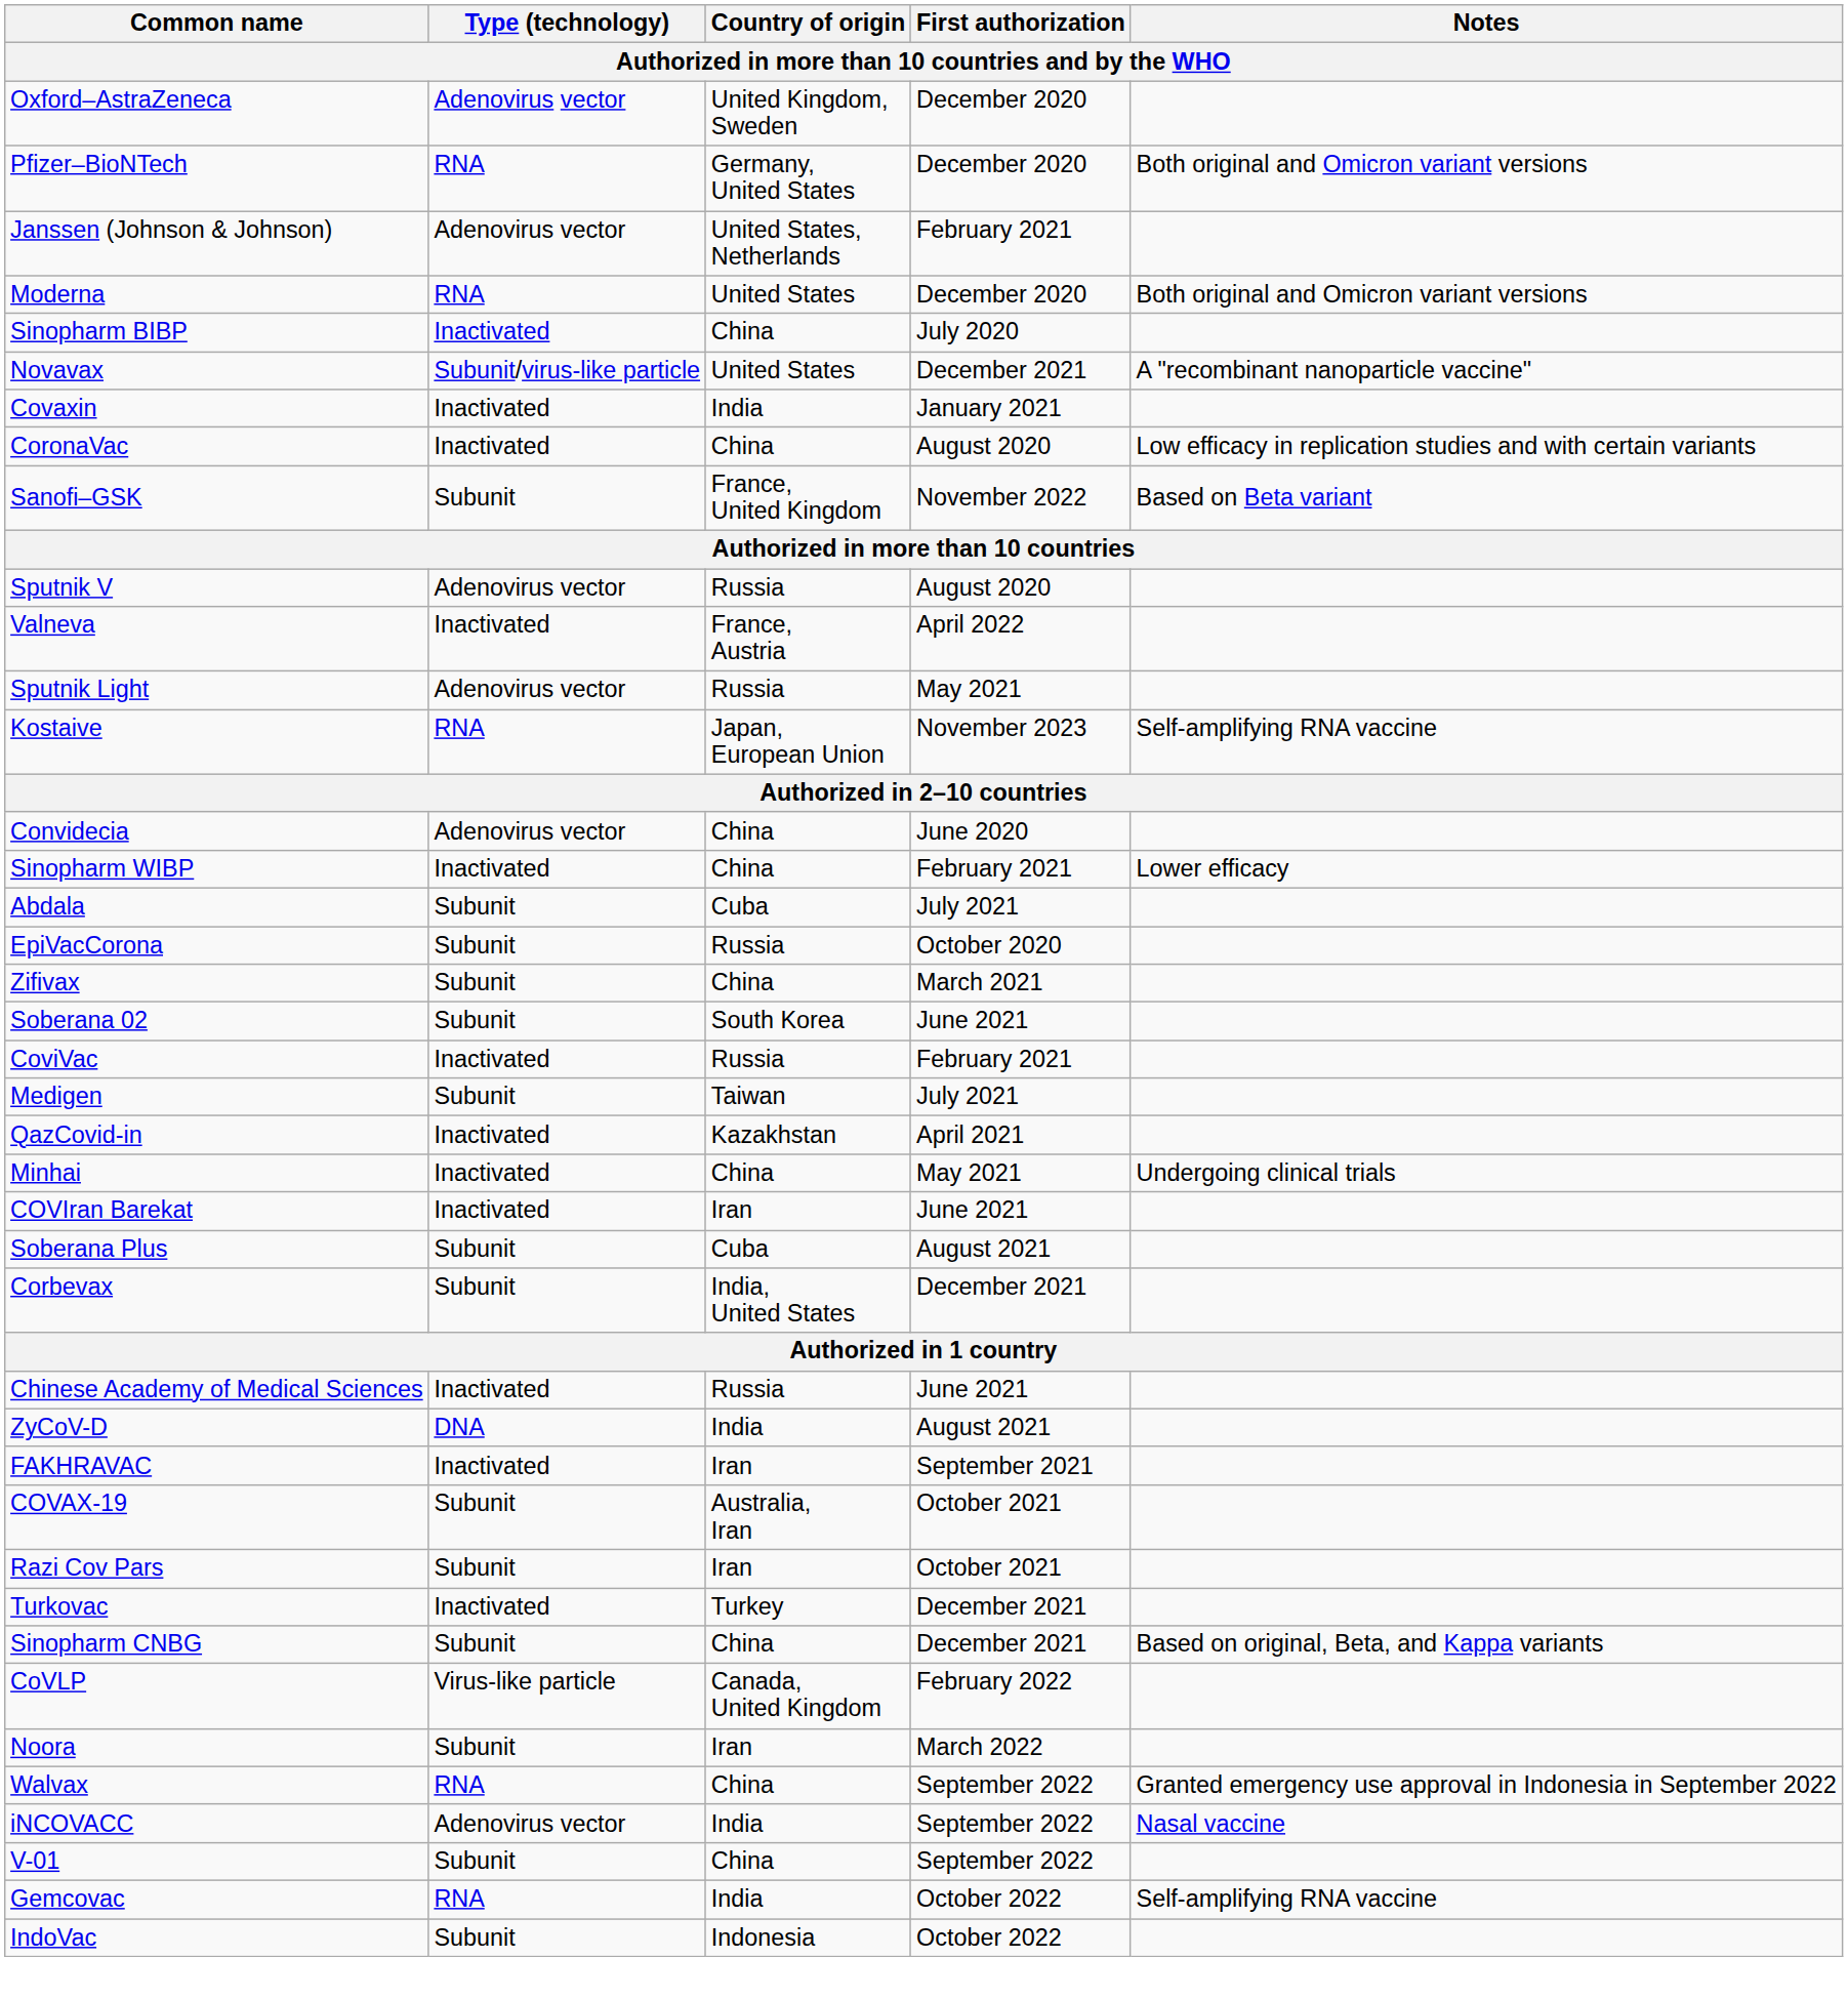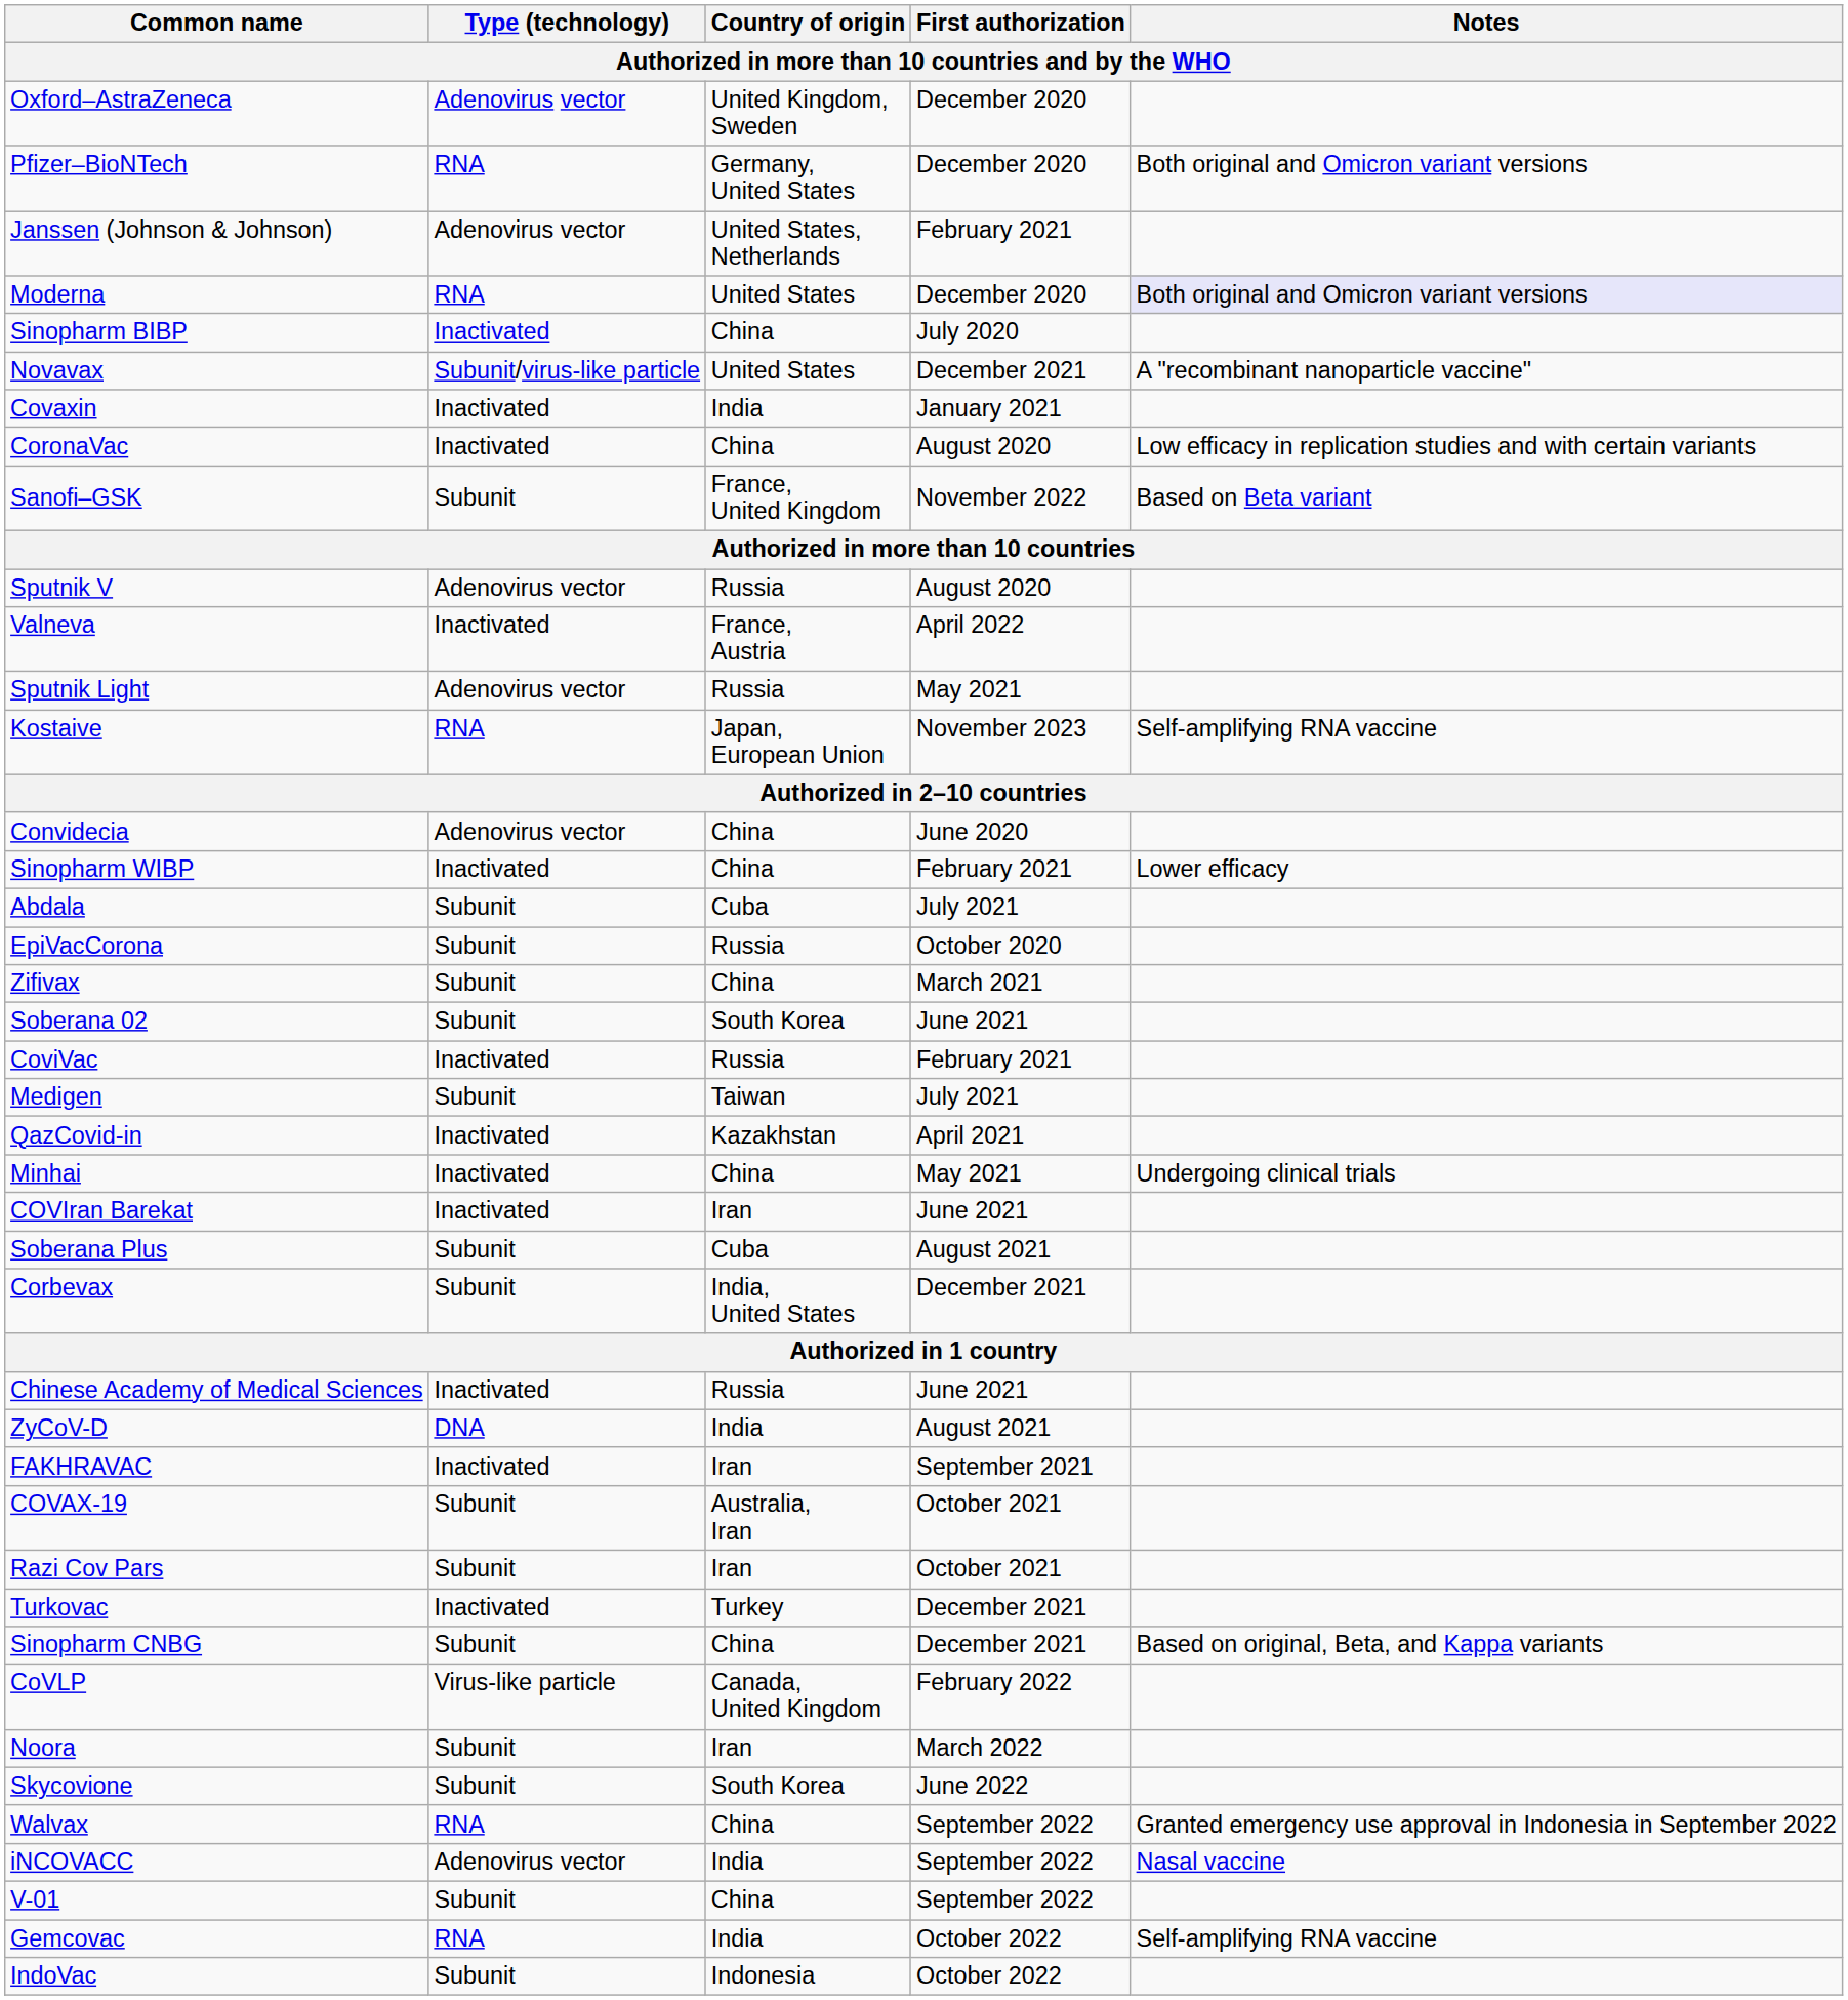 <table class="wikitable sortable sticky-header mw-datatable">
 <tr>
 <th scope="col">Common name</th>
 <th scope="col"><a href='#'>Type</a> (technology)</th>
 <th scope="col">Country of origin</th>
 <th>First authorization</th>
 <th>Notes</th>
 </tr>
 <tr>
 <th colspan="5">Authorized in more than 10 countries and by the <a href='#'>WHO</a></th>
 </tr>
 <tr valign="top">
 <td><a href='#'>Oxford–AstraZeneca</a></td>
 <td><a href='#'>Adenovirus</a> <a href='#'>vector</a></td>
 <td>United Kingdom,<br>Sweden</td>
 <td>December 2020</td>
 <td></td>
 </tr>
 <tr valign="top">
 <td><a href='#'>Pfizer–BioNTech</a></td>
 <td><a href='#'>RNA</a></td>
 <td>Germany,<br>United States</td>
 <td>December 2020</td>
 <td>Both original and <a href='#'>Omicron variant</a> versions</td>
 </tr>
 <tr valign="top">
 <td><a href='#'>Janssen</a> (Johnson & Johnson)</td>
 <td>Adenovirus vector</td>
 <td>United States,<br>Netherlands</td>
 <td>February 2021</td>
 <td></td>
 </tr>
 <tr valign="top">
 <td><a href='#'>Moderna</a></td>
 <td><a href='#'>RNA</a></td>
 <td>United States</td>
 <td>December 2020</td>
-<td>Both original and Omicron variant versions</td>
+<td style="background: lavender;">Both original and Omicron variant versions</td>
 </tr>
 <tr valign="top">
 <td><a href='#'>Sinopharm BIBP</a></td>
 <td><a href='#'>Inactivated</a></td>
 <td>China</td>
 <td>July 2020</td>
 <td></td>
 </tr>
 <tr valign="top">
 <td><a href='#'>Novavax</a></td>
 <td><a href='#'>Subunit</a>/<a href='#'>virus-like particle</a></td>
 <td>United States</td>
 <td>December 2021</td>
 <td>A "recombinant nanoparticle vaccine"</td>
 </tr>
 <tr valign="top">
 <td><a href='#'>Covaxin</a></td>
 <td>Inactivated</td>
 <td>India</td>
 <td>January 2021</td>
 <td></td>
 </tr>
 <tr valign="top">
 <td><a href='#'>CoronaVac</a></td>
 <td>Inactivated</td>
 <td>China</td>
 <td>August 2020</td>
 <td>Low efficacy in replication studies and with certain variants</td>
 </tr>
 <tr>
 <td><a href='#'>Sanofi–GSK</a></td>
 <td>Subunit</td>
 <td>France,<br>United Kingdom</td>
 <td>November 2022</td>
 <td>Based on <a href='#'>Beta variant</a></td>
 </tr>
 <tr>
 <th colspan="5">Authorized in more than 10 countries</th>
 </tr>
 <tr valign="top">
 <td><a href='#'>Sputnik V</a></td>
 <td>Adenovirus vector</td>
 <td>Russia</td>
 <td>August 2020</td>
 <td></td>
 </tr>
 <tr valign="top">
 <td><a href='#'>Valneva</a></td>
 <td>Inactivated</td>
 <td>France,<br>Austria</td>
 <td>April 2022</td>
 <td></td>
 </tr>
 <tr valign="top">
 <td><a href='#'>Sputnik Light</a></td>
 <td>Adenovirus vector</td>
 <td>Russia</td>
 <td>May 2021</td>
 <td></td>
 </tr>
 <tr valign="top">
 <td><a href='#'>Kostaive</a></td>
 <td><a href='#'>RNA</a></td>
 <td>Japan,<br>European Union</td>
 <td>November 2023</td>
 <td>Self-amplifying RNA vaccine</td>
 </tr>
 <tr>
 <th colspan="5">Authorized in 2–10 countries</th>
 </tr>
 <tr valign="top">
 <td><a href='#'>Convidecia</a></td>
 <td>Adenovirus vector</td>
 <td>China</td>
 <td>June 2020</td>
 <td></td>
 </tr>
 <tr valign="top">
 <td><a href='#'>Sinopharm WIBP</a></td>
 <td>Inactivated</td>
 <td>China</td>
 <td>February 2021</td>
 <td>Lower efficacy</td>
 </tr>
 <tr valign="top">
 <td><a href='#'>Abdala</a></td>
 <td>Subunit</td>
 <td>Cuba</td>
 <td>July 2021</td>
 <td></td>
 </tr>
 <tr valign="top">
 <td><a href='#'>EpiVacCorona</a><wbr></td>
 <td>Subunit</td>
 <td>Russia</td>
 <td>October 2020</td>
 <td></td>
 </tr>
 <tr valign="top">
 <td><a href='#'>Zifivax</a></td>
 <td>Subunit</td>
 <td>China</td>
 <td>March 2021</td>
 <td></td>
 </tr>
 <tr valign="top">
 <td><a href='#'>Soberana 02</a></td>
 <td>Subunit</td>
 <td>South Korea</td>
 <td>June 2021</td>
 <td></td>
 </tr>
 <tr valign="top">
 <td><a href='#'>CoviVac</a></td>
 <td>Inactivated</td>
 <td>Russia</td>
 <td>February 2021</td>
 <td></td>
 </tr>
 <tr valign="top">
 <td><a href='#'>Medigen</a></td>
 <td>Subunit</td>
 <td>Taiwan</td>
 <td>July 2021</td>
 <td></td>
 </tr>
 <tr valign="top">
 <td><a href='#'>QazCovid-in</a></td>
 <td>Inactivated</td>
 <td>Kazakhstan</td>
 <td>April 2021</td>
 <td></td>
 </tr>
 <tr valign="top">
 <td><a href='#'>Minhai</a></td>
 <td>Inactivated</td>
 <td>China</td>
 <td>May 2021</td>
 <td>Undergoing clinical trials</td>
 </tr>
 <tr valign="top">
 <td><a href='#'>COVIran Barekat</a></td>
 <td>Inactivated</td>
 <td>Iran</td>
 <td>June 2021</td>
 <td></td>
 </tr>
 <tr valign="top">
 <td><a href='#'>Soberana Plus</a></td>
 <td>Subunit</td>
 <td>Cuba</td>
 <td>August 2021</td>
 <td></td>
 </tr>
 <tr valign="top">
 <td><a href='#'>Corbevax</a><wbr></td>
 <td>Subunit</td>
 <td>India,<br>United States</td>
 <td>December 2021</td>
 <td></td>
 </tr>
 <tr>
 <th colspan="5">Authorized in 1 country</th>
 </tr>
 <tr valign="top">
 <td><a href='#'>Chinese Academy of Medical Sciences</a></td>
 <td>Inactivated</td>
 <td>Russia</td>
 <td>June 2021</td>
 <td></td>
 </tr>
 <tr valign="top">
 <td><a href='#'>ZyCoV-D</a><wbr></td>
 <td><a href='#'>DNA</a></td>
 <td>India</td>
 <td>August 2021</td>
 <td></td>
 </tr>
 <tr valign="top">
 <td><a href='#'>FAKHRAVAC</a></td>
 <td>Inactivated</td>
 <td>Iran</td>
 <td>September 2021</td>
 <td></td>
 </tr>
 <tr valign="top">
 <td><a href='#'>COVAX-19</a></td>
 <td>Subunit</td>
 <td>Australia,<br>Iran</td>
 <td>October 2021</td>
 <td></td>
 </tr>
 <tr valign="top">
 <td><a href='#'>Razi Cov Pars</a></td>
 <td>Subunit</td>
 <td>Iran</td>
 <td>October 2021</td>
 <td></td>
 </tr>
 <tr valign="top">
 <td><a href='#'>Turkovac</a></td>
 <td>Inactivated</td>
 <td>Turkey</td>
 <td>December 2021</td>
 <td></td>
 </tr>
 <tr valign="top">
 <td><a href='#'>Sinopharm CNBG</a></td>
 <td>Subunit</td>
 <td>China</td>
 <td>December 2021</td>
 <td>Based on original, Beta, and <a href='#'>Kappa</a> variants</td>
 </tr>
 <tr valign="top">
 <td><a href='#'>CoVLP</a></td>
 <td>Virus-like particle</td>
 <td>Canada,<br>United Kingdom</td>
 <td>February 2022</td>
 <td></td>
 </tr>
 <tr valign="top">
 <td><a href='#'>Noora</a></td>
 <td>Subunit</td>
 <td>Iran</td>
 <td>March 2022</td>
 <td></td>
 </tr>
 <tr>
+<td><a href='#'>Skycovione</a></td>
+<td>Subunit</td>
+<td>South Korea</td>
+<td>June 2022</td>
+<td></td>
+</tr>
+<tr>
 <td><a href='#'>Walvax</a></td>
 <td><a href='#'>RNA</a></td>
 <td>China</td>
 <td>September 2022</td>
 <td>Granted emergency use approval in Indonesia in September 2022</td>
 </tr>
 <tr>
 <td><a href='#'>iNCOVACC</a></td>
 <td>Adenovirus vector</td>
 <td>India</td>
 <td>September 2022</td>
 <td><a href='#'>Nasal vaccine</a></td>
 </tr>
 <tr>
 <td><a href='#'>V-01</a></td>
 <td>Subunit</td>
 <td>China</td>
 <td>September 2022</td>
 <td></td>
 </tr>
 <tr>
 <td><a href='#'>Gemcovac</a></td>
 <td><a href='#'>RNA</a></td>
 <td>India</td>
 <td>October 2022</td>
 <td>Self-amplifying RNA vaccine</td>
 </tr>
 <tr>
 <td><a href='#'>IndoVac</a></td>
 <td>Subunit</td>
 <td>Indonesia</td>
 <td>October 2022</td>
 <td></td>
 </tr>
 </table>
